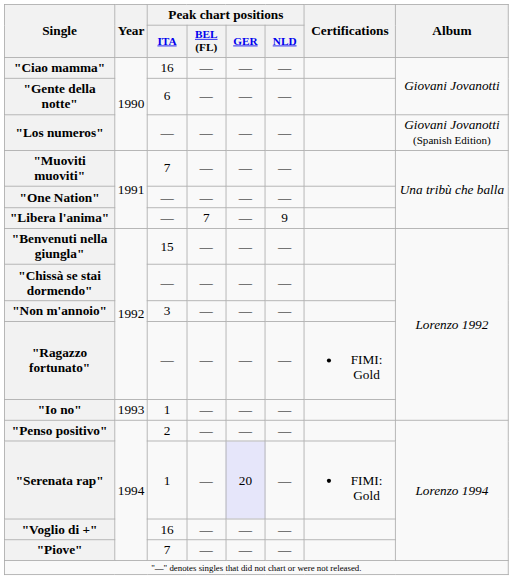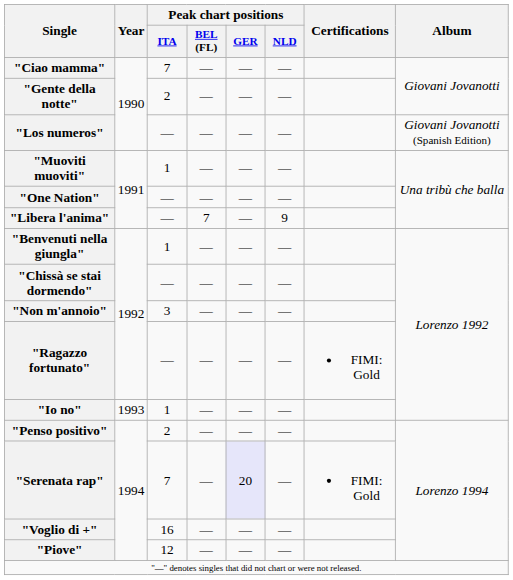 <table class="wikitable plainrowheaders" style="text-align:center;" border="1">
 <tr>
 <th scope="col" rowspan="2">Single</th>
 <th scope="col" rowspan="2">Year</th>
 <th scope="col" colspan="4">Peak chart positions</th>
 <th scope="col" rowspan="2">Certifications</th>
 <th scope="col" rowspan="2">Album</th>
 </tr>
 <tr>
 <th scope="col" style="width:3em;font-size:85%;"><a href='#'>ITA</a><br></th>
 <th scope="col" style="width:3em;font-size:85%;"><a href='#'>BEL</a><br>(FL)<br></th>
 <th scope="col" style="width:3em;font-size:85%;"><a href='#'>GER</a><br></th>
 <th scope="col" style="width:3em;font-size:85%;"><a href='#'>NLD</a><br></th>
 </tr>
 <tr>
 <th scope="row">"Ciao mamma"</th>
 <td rowspan="3">1990</td>
-<td>16</td>
+<td>7</td>
 <td>—</td>
 <td>—</td>
 <td>—</td>
 <td></td>
 <td rowspan="2"><em>Giovani Jovanotti</em></td>
 </tr>
 <tr>
 <th scope="row">"Gente della notte"</th>
-<td>6</td>
+<td>2</td>
 <td>—</td>
 <td>—</td>
 <td>—</td>
 <td></td>
 </tr>
 <tr>
 <th scope="row">"Los numeros"</th>
 <td>—</td>
 <td>—</td>
 <td>—</td>
 <td>—</td>
 <td></td>
 <td><em>Giovani Jovanotti</em> <small>(Spanish Edition)</small></td>
 </tr>
 <tr>
 <th scope="row">"Muoviti muoviti"</th>
 <td rowspan="3">1991</td>
-<td>7</td>
+<td>1</td>
 <td>—</td>
 <td>—</td>
 <td>—</td>
 <td></td>
 <td rowspan="3"><em>Una tribù che balla</em></td>
 </tr>
 <tr>
 <th scope="row">"One Nation"</th>
 <td>—</td>
 <td>—</td>
 <td>—</td>
 <td>—</td>
 <td></td>
 </tr>
 <tr>
 <th scope="row">"Libera l'anima"</th>
 <td>—</td>
 <td>7</td>
 <td>—</td>
 <td>9</td>
 <td></td>
 </tr>
 <tr>
 <th scope="row">"Benvenuti nella giungla"</th>
 <td rowspan="4">1992</td>
-<td>15</td>
+<td>1</td>
 <td>—</td>
 <td>—</td>
 <td>—</td>
 <td></td>
 <td rowspan="5"><em>Lorenzo 1992</em></td>
 </tr>
 <tr>
 <th scope="row">"Chissà se stai dormendo"</th>
 <td>—</td>
 <td>—</td>
 <td>—</td>
 <td>—</td>
 <td></td>
 </tr>
 <tr>
 <th scope="row">"Non m'annoio"</th>
 <td>3</td>
 <td>—</td>
 <td>—</td>
 <td>—</td>
 </tr>
 <tr>
 <th scope="row">"Ragazzo fortunato"</th>
 <td>—</td>
 <td>—</td>
 <td>—</td>
 <td>—</td>
 <td><br><ul><li>FIMI: Gold</li></ul></td>
 </tr>
 <tr>
 <th scope="row">"Io no"</th>
 <td>1993</td>
 <td>1</td>
 <td>—</td>
 <td>—</td>
 <td>—</td>
 <td></td>
 </tr>
 <tr>
 <th scope="row">"Penso positivo"</th>
 <td rowspan="4">1994</td>
 <td>2</td>
 <td>—</td>
 <td>—</td>
 <td>—</td>
 <td></td>
 <td rowspan="4"><em>Lorenzo 1994</em></td>
 </tr>
 <tr>
 <th scope="row">"Serenata rap"</th>
-<td>1</td>
+<td>7</td>
 <td>—</td>
 <td style="background: lavender;">20</td>
 <td>—</td>
 <td><br><ul><li>FIMI: Gold</li></ul></td>
 </tr>
 <tr>
 <th scope="row">"Voglio di +"</th>
 <td>16</td>
 <td>—</td>
 <td>—</td>
 <td>—</td>
 <td></td>
 </tr>
 <tr>
 <th scope="row">"Piove"</th>
-<td>7</td>
+<td>12</td>
 <td>—</td>
 <td>—</td>
 <td>—</td>
 <td></td>
 </tr>
 <tr>
 <td align="center" colspan="30" style="font-size:8pt">"—" denotes singles that did not chart or were not released.</td>
 </tr>
 </table>
